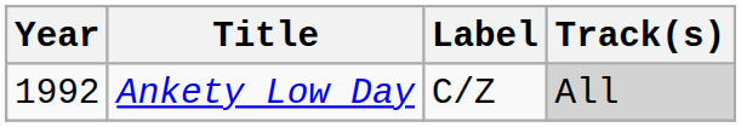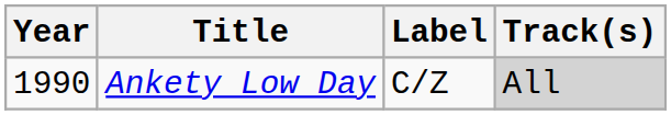 <table class="wikitable" border="1">
 <tr>
 <th><strong>Year</strong></th>
 <th><strong>Title</strong></th>
 <th><strong>Label</strong></th>
 <th><strong>Track(s)</strong></th>
 </tr>
 <tr>
-<td>1992</td>
+<td>1990</td>
 <td><em><a href='#'>Ankety Low Day</a></em></td>
 <td>C/Z</td>
 <td style="background: lightgrey;">All</td>
 </tr>
 </table>
